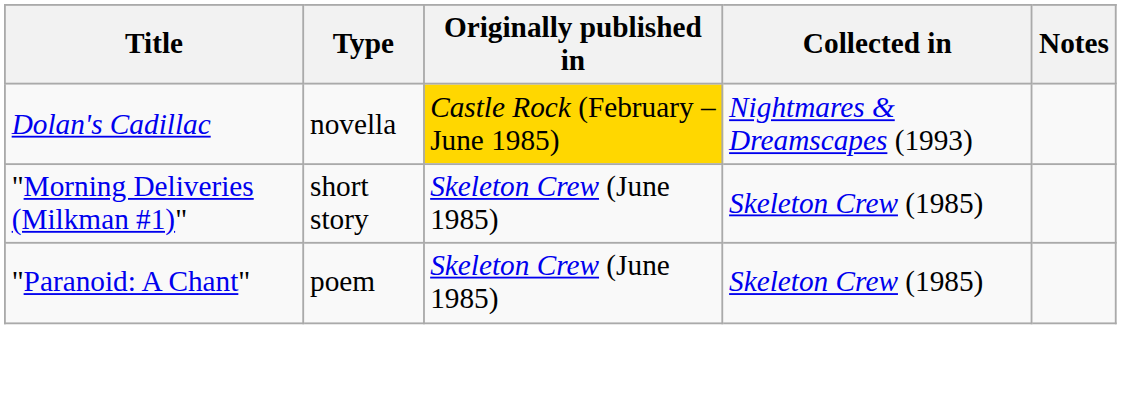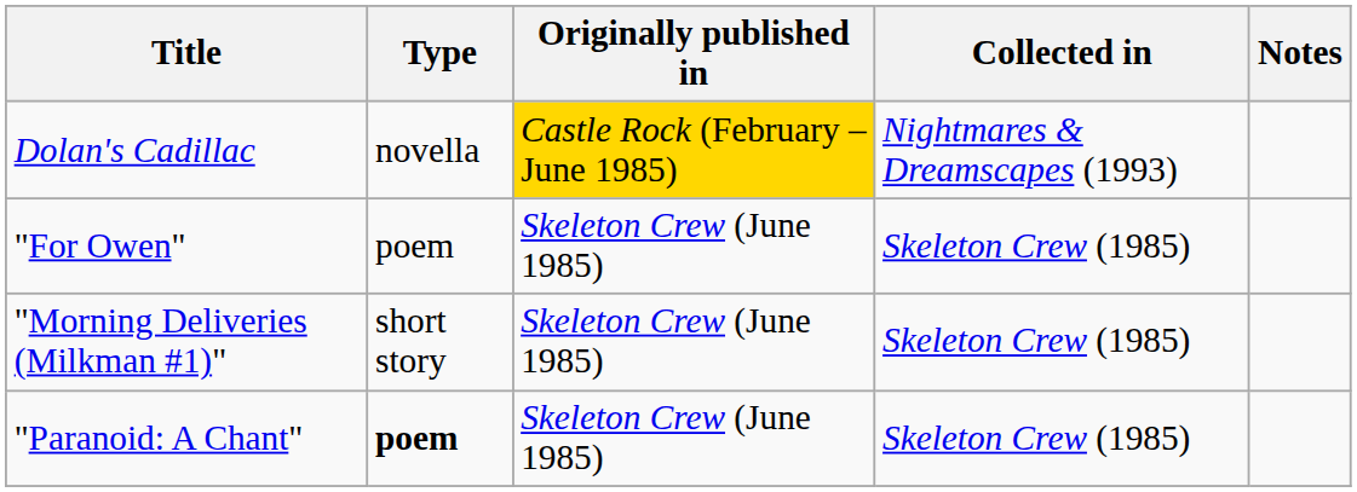 <table class="wikitable">
 <tr>
 <th>Title</th>
 <th>Type</th>
 <th>Originally published in</th>
 <th>Collected in</th>
 <th>Notes</th>
 </tr>
 <tr>
 <td><em><a href='#'>Dolan's Cadillac</a></em></td>
 <td>novella</td>
 <td style="background: gold;"><em>Castle Rock</em> (February – June 1985)</td>
 <td><em><a href='#'>Nightmares & Dreamscapes</a></em> (1993)</td>
 <td></td>
 </tr>
 <tr>
+<td>"<a href='#'>For Owen</a>"</td>
+<td>poem</td>
+<td><em><a href='#'>Skeleton Crew</a></em> (June 1985)</td>
+<td><em><a href='#'>Skeleton Crew</a></em> (1985)</td>
+<td></td>
+</tr>
+<tr>
 <td>"<a href='#'>Morning Deliveries (Milkman #1)</a>"</td>
 <td>short story</td>
 <td><em><a href='#'>Skeleton Crew</a></em> (June 1985)</td>
 <td><em><a href='#'>Skeleton Crew</a></em> (1985)</td>
 <td></td>
 </tr>
 <tr>
 <td>"<a href='#'>Paranoid: A Chant</a>"</td>
-<td>poem</td>
+<td><strong>poem</strong></td>
 <td><em><a href='#'>Skeleton Crew</a></em> (June 1985)</td>
 <td><em><a href='#'>Skeleton Crew</a></em> (1985)</td>
 <td></td>
 </tr>
 </table>
